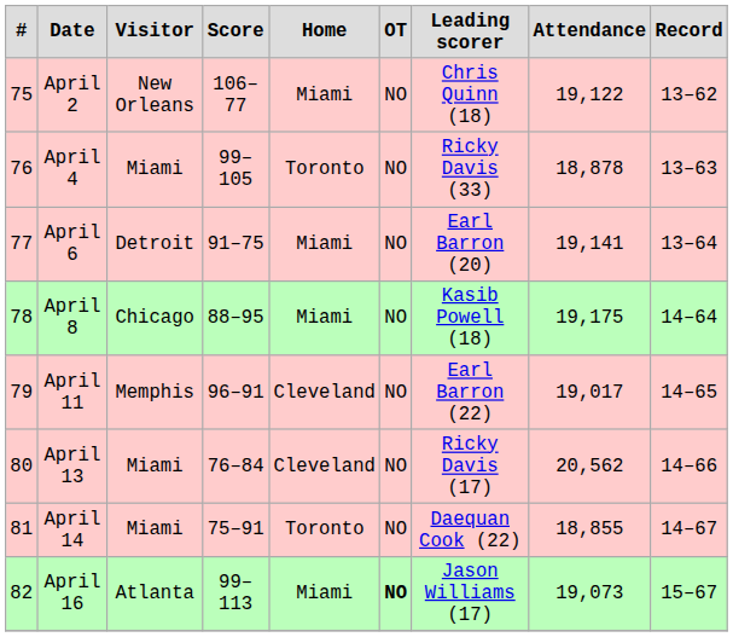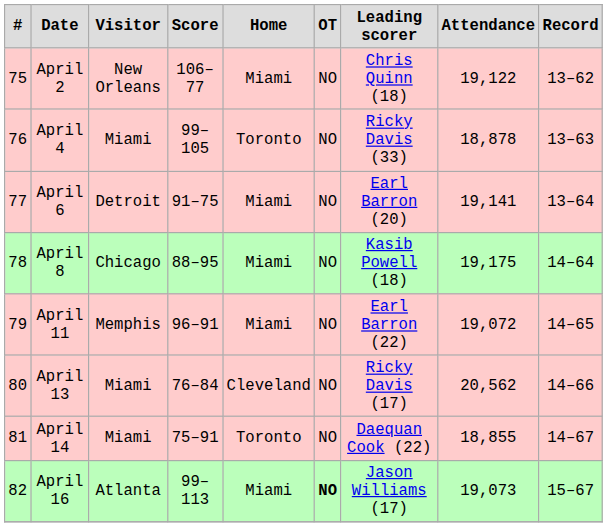 <table class="wikitable" width="80%">
 <tr align="center"  bgcolor="#dddddd">
 <td><strong>#</strong></td>
 <td><strong>Date</strong></td>
 <td><strong>Visitor</strong></td>
 <td><strong>Score</strong></td>
 <td><strong>Home</strong></td>
 <td><strong>OT</strong></td>
 <td><strong>Leading scorer</strong></td>
 <td><strong>Attendance</strong></td>
 <td><strong>Record</strong></td>
 </tr>
 <tr align="center" bgcolor="#ffcccc">
 <td>75</td>
 <td>April 2</td>
 <td>New Orleans</td>
 <td>106–77</td>
 <td>Miami</td>
 <td>NO</td>
 <td><a href='#'>Chris Quinn</a> (18)</td>
 <td>19,122</td>
 <td>13–62</td>
 </tr>
 <tr align="center" bgcolor="#ffcccc">
 <td>76</td>
 <td>April 4</td>
 <td>Miami</td>
 <td>99–105</td>
 <td>Toronto</td>
 <td>NO</td>
 <td><a href='#'>Ricky Davis</a> (33)</td>
 <td>18,878</td>
 <td>13–63</td>
 </tr>
 <tr align="center" bgcolor="ffcccc">
 <td>77</td>
 <td>April 6</td>
 <td>Detroit</td>
 <td>91–75</td>
 <td>Miami</td>
 <td>NO</td>
 <td><a href='#'>Earl Barron</a> (20)</td>
 <td>19,141</td>
 <td>13–64</td>
 </tr>
 <tr align="center" bgcolor="bbffbb">
 <td>78</td>
 <td>April 8</td>
 <td>Chicago</td>
 <td>88–95</td>
 <td>Miami</td>
 <td>NO</td>
 <td><a href='#'>Kasib Powell</a> (18)</td>
 <td>19,175</td>
 <td>14–64</td>
 </tr>
 <tr align="center" bgcolor="ffcccc">
 <td>79</td>
 <td>April 11</td>
 <td>Memphis</td>
 <td>96–91</td>
-<td>Cleveland</td>
+<td>Miami</td>
 <td>NO</td>
 <td><a href='#'>Earl Barron</a> (22)</td>
-<td>19,017</td>
+<td>19,072</td>
 <td>14–65</td>
 </tr>
 <tr align="center" bgcolor="ffcccc">
 <td>80</td>
 <td>April 13</td>
 <td>Miami</td>
 <td>76–84</td>
 <td>Cleveland</td>
 <td>NO</td>
 <td><a href='#'>Ricky Davis</a> (17)</td>
 <td>20,562</td>
 <td>14–66</td>
 </tr>
 <tr align="center" bgcolor="ffcccc">
 <td>81</td>
 <td>April 14</td>
 <td>Miami</td>
 <td>75–91</td>
 <td>Toronto</td>
 <td>NO</td>
 <td><a href='#'>Daequan Cook</a> (22)</td>
 <td>18,855</td>
 <td>14–67</td>
 </tr>
 <tr align="center" bgcolor="bbffbb">
 <td>82</td>
 <td>April 16</td>
 <td>Atlanta</td>
 <td>99–113</td>
 <td>Miami</td>
 <td><strong>NO</strong></td>
 <td><a href='#'>Jason Williams</a> (17)</td>
 <td>19,073</td>
 <td>15–67</td>
 </tr>
 <tr align="center">
 </tr>
 </table>
